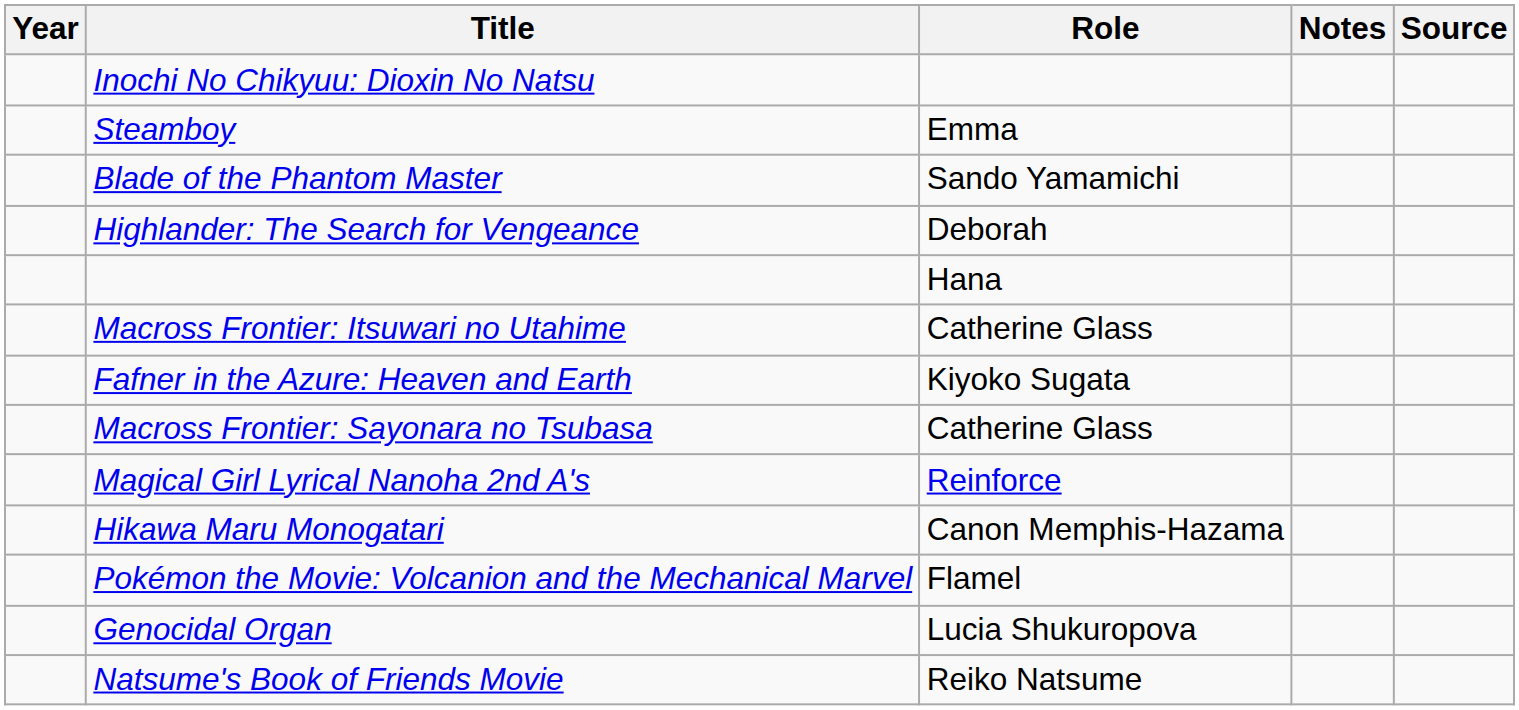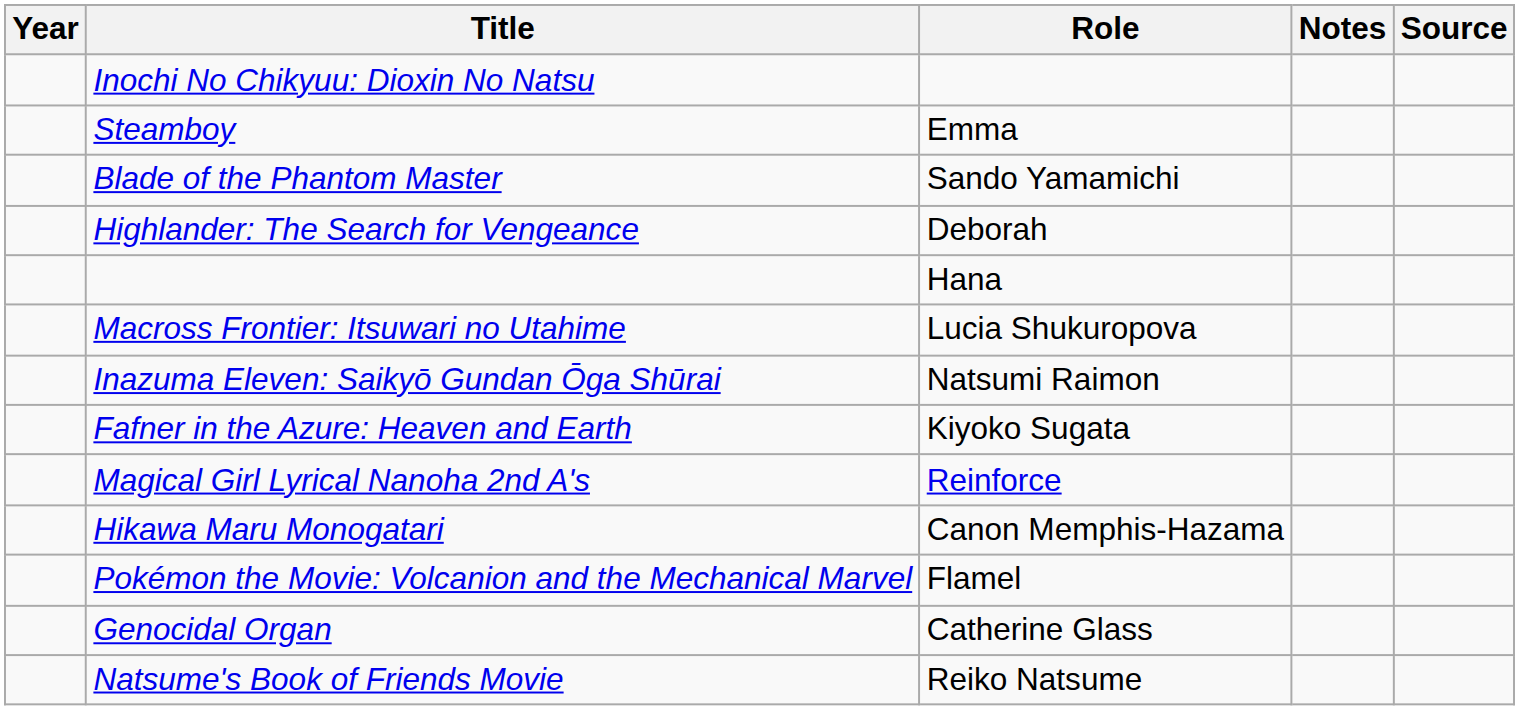 <table class="wikitable sortable plainrowheaders">
 <tr>
 <th>Year</th>
 <th>Title</th>
 <th>Role</th>
 <th class="unsortable">Notes</th>
 <th class="unsortable">Source</th>
 </tr>
 <tr>
 <td></td>
 <td><em><a href='#'>Inochi No Chikyuu: Dioxin No Natsu</a></em><br></td>
 <td></td>
 <td></td>
 <td></td>
 </tr>
 <tr>
 <td></td>
 <td><em><a href='#'>Steamboy</a></em></td>
 <td>Emma</td>
 <td></td>
 <td></td>
 </tr>
 <tr>
 <td></td>
 <td><em><a href='#'>Blade of the Phantom Master</a></em></td>
 <td>Sando Yamamichi</td>
 <td></td>
 <td></td>
 </tr>
 <tr>
 <td></td>
 <td><em><a href='#'>Highlander: The Search for Vengeance</a></em></td>
 <td>Deborah</td>
 <td></td>
 <td></td>
 </tr>
 <tr>
 <td></td>
 <td><em></em></td>
 <td>Hana</td>
 <td></td>
 <td></td>
 </tr>
 <tr>
 <td></td>
 <td><em><a href='#'>Macross Frontier: Itsuwari no Utahime</a></em></td>
-<td>Catherine Glass</td>
+<td>Lucia Shukuropova</td>
+<td></td>
+<td></td>
+</tr>
+<tr>
+<td></td>
+<td><em><a href='#'>Inazuma Eleven: Saikyō Gundan Ōga Shūrai</a></em></td>
+<td>Natsumi Raimon</td>
 <td></td>
 <td></td>
 </tr>
 <tr>
 <td></td>
 <td><em><a href='#'>Fafner in the Azure: Heaven and Earth</a></em></td>
 <td>Kiyoko Sugata</td>
-<td></td>
-<td></td>
-</tr>
-<tr>
-<td></td>
-<td><em><a href='#'>Macross Frontier: Sayonara no Tsubasa</a></em></td>
-<td>Catherine Glass</td>
 <td></td>
 <td></td>
 </tr>
 <tr>
 <td></td>
 <td><em><a href='#'>Magical Girl Lyrical Nanoha 2nd A's</a></em></td>
 <td><a href='#'>Reinforce</a></td>
 <td></td>
 <td></td>
 </tr>
 <tr>
 <td></td>
 <td><em><a href='#'>Hikawa Maru Monogatari</a></em></td>
 <td>Canon Memphis-Hazama</td>
 <td></td>
 <td></td>
 </tr>
 <tr>
 <td></td>
 <td><em><a href='#'>Pokémon the Movie: Volcanion and the Mechanical Marvel</a></em></td>
 <td>Flamel</td>
 <td></td>
 <td></td>
 </tr>
 <tr>
 <td></td>
 <td><em><a href='#'>Genocidal Organ</a></em></td>
-<td>Lucia Shukuropova</td>
+<td>Catherine Glass</td>
 <td></td>
 <td></td>
 </tr>
 <tr>
 <td></td>
 <td><em><a href='#'>Natsume's Book of Friends Movie</a></em></td>
 <td>Reiko Natsume</td>
 <td></td>
 <td></td>
 </tr>
 </table>
